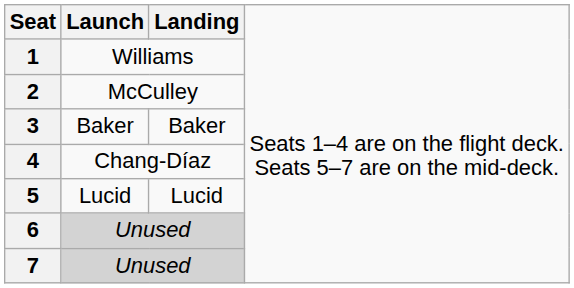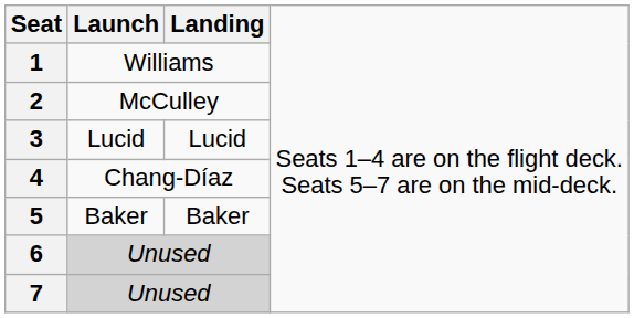 <table class="wikitable" style="text-align:center">
 <tr>
 <th>Seat</th>
 <th>Launch</th>
 <th>Landing</th>
 <td rowspan=8><br>Seats 1–4 are on the flight deck.<br>Seats 5–7 are on the mid-deck.</td>
 </tr>
 <tr>
 <th>1</th>
 <td colspan=2>Williams</td>
 </tr>
 <tr>
 <th>2</th>
 <td colspan=2>McCulley</td>
 </tr>
 <tr>
 <th>3</th>
-<td>Baker</td>
-<td>Baker</td>
+<td>Lucid</td>
+<td>Lucid</td>
 </tr>
 <tr>
 <th>4</th>
 <td colspan=2>Chang-Díaz</td>
 </tr>
 <tr>
 <th>5</th>
-<td>Lucid</td>
-<td>Lucid</td>
+<td>Baker</td>
+<td>Baker</td>
 </tr>
 <tr>
 <th>6</th>
 <td colspan=2 style="background-color:lightgray"><em>Unused</em></td>
 </tr>
 <tr>
 <th>7</th>
 <td colspan=2 style="background-color:lightgray"><em>Unused</em></td>
 </tr>
 </table>
